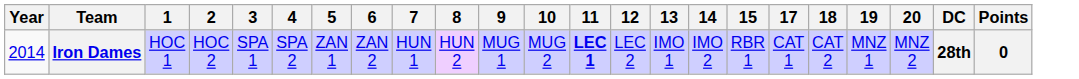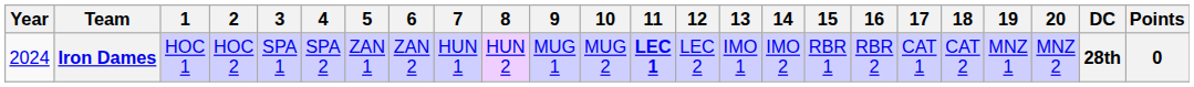 <table class="wikitable" style="text-align:center; font-size:85%">
 <tr>
 <th>Year</th>
 <th>Team</th>
 <th>1</th>
 <th>2</th>
 <th>3</th>
 <th>4</th>
 <th>5</th>
 <th>6</th>
 <th>7</th>
 <th>8</th>
 <th>9</th>
 <th>10</th>
 <th>11</th>
 <th>12</th>
 <th>13</th>
 <th>14</th>
 <th>15</th>
+<th>16</th>
 <th>17</th>
 <th>18</th>
 <th>19</th>
 <th>20</th>
 <th>DC</th>
 <th>Points</th>
 </tr>
 <tr>
-<td><a href='#'>2014</a></td>
+<td><a href='#'>2024</a></td>
 <th nowrap><a href='#'>Iron Dames</a></th>
 <td style="background:#cfcfff;"><a href='#'>HOC<br>1</a><br></td>
 <td style="background:#cfcfff;"><a href='#'>HOC<br>2</a><br></td>
 <td style="background:#cfcfff;"><a href='#'>SPA<br>1</a><br></td>
 <td style="background:#cfcfff;"><a href='#'>SPA<br>2</a><br></td>
 <td style="background:#cfcfff;"><a href='#'>ZAN<br>1</a><br></td>
 <td style="background:#cfcfff;"><a href='#'>ZAN<br>2</a><br></td>
 <td style="background:#cfcfff;"><a href='#'>HUN<br>1</a><br></td>
 <td style="background:#efcfff;"><a href='#'>HUN<br>2</a><br></td>
 <td style="background:#cfcfff;"><a href='#'>MUG<br>1</a><br></td>
 <td style="background:#cfcfff;"><a href='#'>MUG<br>2</a><br></td>
 <td style="background:#cfcfff;"><strong><a href='#'>LEC<br>1</a><br></strong></td>
 <td style="background:#cfcfff;"><a href='#'>LEC<br>2</a><br></td>
 <td style="background:#cfcfff;"><a href='#'>IMO<br>1</a><br></td>
 <td style="background:#cfcfff;"><a href='#'>IMO<br>2</a><br></td>
 <td style="background:#cfcfff;"><a href='#'>RBR<br>1</a><br></td>
+<td style="background:#cfcfff;"><a href='#'>RBR<br>2</a><br></td>
 <td style="background:#cfcfff;"><a href='#'>CAT<br>1</a><br></td>
 <td style="background:#cfcfff;"><a href='#'>CAT<br>2</a><br></td>
 <td style="background:#cfcfff;"><a href='#'>MNZ<br>1</a><br></td>
 <td style="background:#cfcfff;"><a href='#'>MNZ<br>2</a><br></td>
 <th>28th</th>
 <th>0</th>
 </tr>
 </table>
